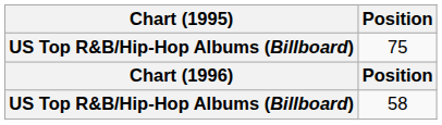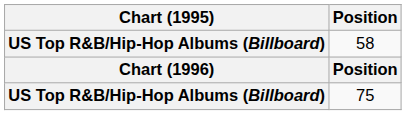 <table class="wikitable plainrowheaders" style="text-align:center">
 <tr>
 <th scope="col">Chart (1995)</th>
 <th scope="col">Position</th>
 </tr>
 <tr>
 <th scope="row">US Top R&B/Hip-Hop Albums (<em>Billboard</em>)</th>
-<td>75</td>
+<td>58</td>
 </tr>
 <tr>
 <th scope="col">Chart (1996)</th>
 <th scope="col">Position</th>
 </tr>
 <tr>
 <th scope="row">US Top R&B/Hip-Hop Albums (<em>Billboard</em>)</th>
-<td>58</td>
+<td>75</td>
 </tr>
 </table>
